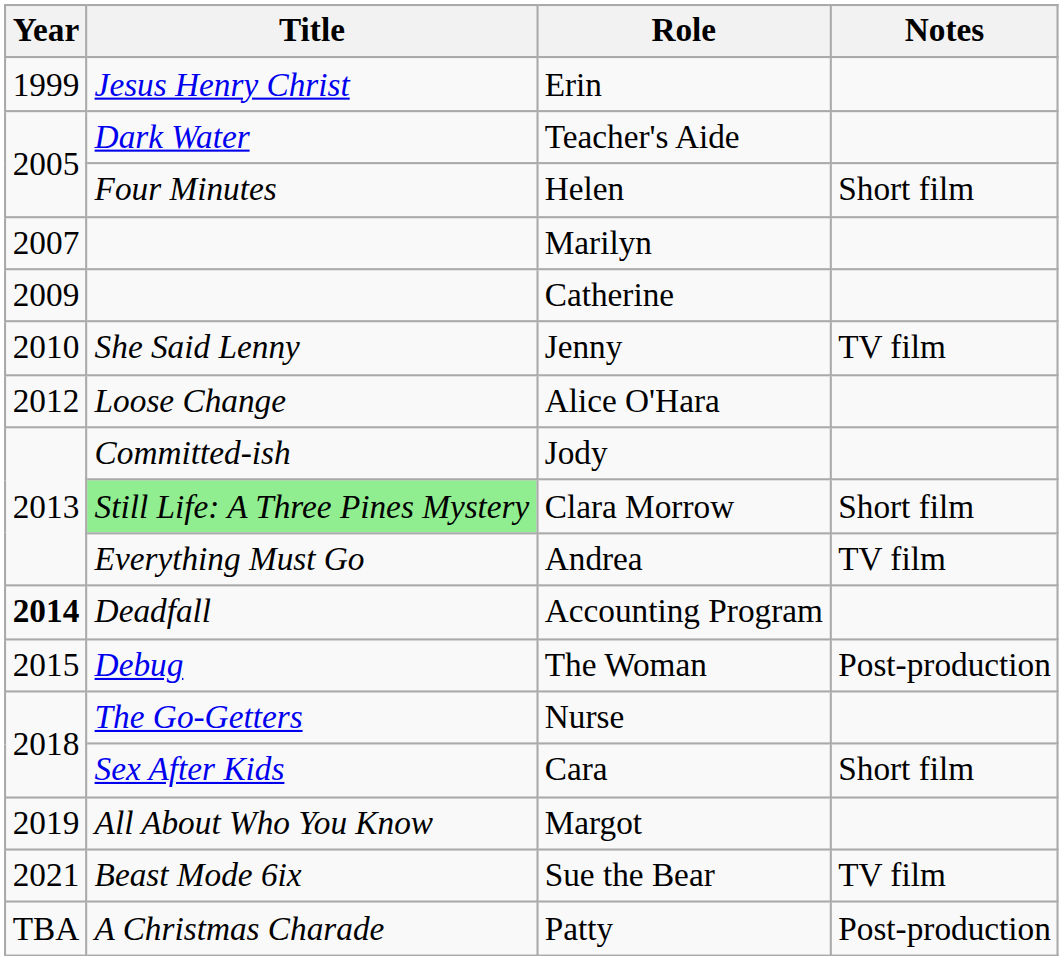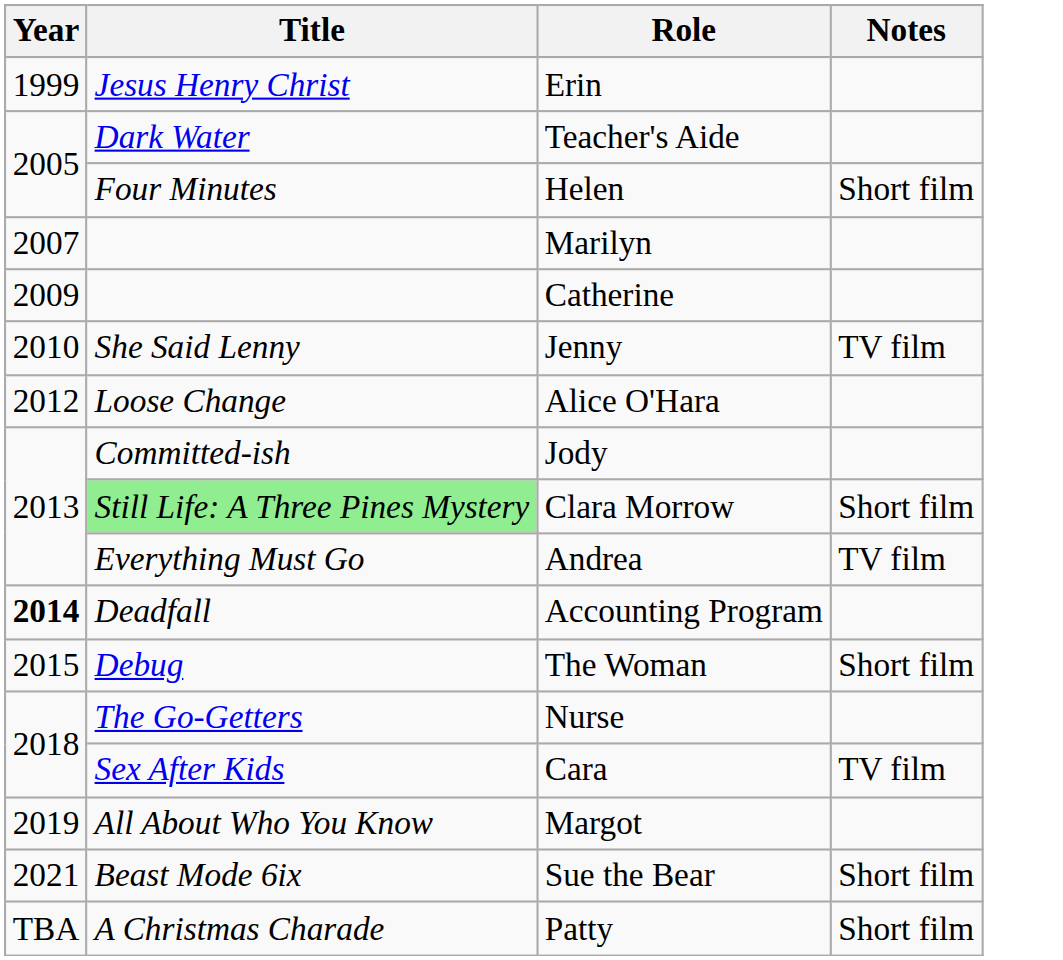 <table class="wikitable sortable">
 <tr>
 <th>Year</th>
 <th>Title</th>
 <th>Role</th>
 <th class="unsortable">Notes</th>
 </tr>
 <tr>
 <td>1999</td>
 <td><em><a href='#'>Jesus Henry Christ</a></em></td>
 <td>Erin</td>
 <td></td>
 </tr>
 <tr>
 <td rowspan="2">2005</td>
 <td><em><a href='#'>Dark Water</a></em></td>
 <td>Teacher's Aide</td>
 <td></td>
 </tr>
 <tr>
 <td><em>Four Minutes</em></td>
 <td>Helen</td>
 <td>Short film</td>
 </tr>
 <tr>
 <td>2007</td>
 <td><em></em></td>
 <td>Marilyn</td>
 <td></td>
 </tr>
 <tr>
 <td>2009</td>
 <td><em></em></td>
 <td>Catherine</td>
 <td></td>
 </tr>
 <tr>
 <td>2010</td>
 <td><em>She Said Lenny</em></td>
 <td>Jenny</td>
 <td>TV film</td>
 </tr>
 <tr>
 <td>2012</td>
 <td><em>Loose Change</em></td>
 <td>Alice O'Hara</td>
 <td></td>
 </tr>
 <tr>
 <td rowspan="3">2013</td>
 <td><em>Committed-ish</em></td>
 <td>Jody</td>
 <td></td>
 </tr>
 <tr>
 <td style="background: lightgreen;"><em>Still Life: A Three Pines Mystery</em></td>
 <td>Clara Morrow</td>
 <td>Short film</td>
 </tr>
 <tr>
 <td><em>Everything Must Go</em></td>
 <td>Andrea</td>
 <td>TV film</td>
 </tr>
 <tr>
 <td><strong>2014</strong></td>
 <td><em>Deadfall</em></td>
 <td>Accounting Program</td>
 <td></td>
 </tr>
 <tr>
 <td>2015</td>
 <td><em><a href='#'>Debug</a></em></td>
 <td>The Woman</td>
-<td>Post-production</td>
+<td>Short film</td>
 </tr>
 <tr>
 <td rowspan="2">2018</td>
 <td data-sort-value="Go-Getters, The"><em><a href='#'>The Go-Getters</a></em></td>
 <td>Nurse</td>
 <td></td>
 </tr>
 <tr>
 <td><em><a href='#'>Sex After Kids</a></em></td>
 <td>Cara</td>
-<td>Short film</td>
+<td>TV film</td>
 </tr>
 <tr>
 <td>2019</td>
 <td><em>All About Who You Know</em></td>
 <td>Margot</td>
 <td></td>
 </tr>
 <tr>
 <td>2021</td>
 <td><em>Beast Mode 6ix</em></td>
 <td>Sue the Bear</td>
-<td>TV film</td>
+<td>Short film</td>
 </tr>
 <tr>
 <td>TBA</td>
 <td data-sort-value="Christmas Charade, A"><em>A Christmas Charade</em></td>
 <td>Patty</td>
-<td>Post-production</td>
+<td>Short film</td>
 </tr>
 </table>
